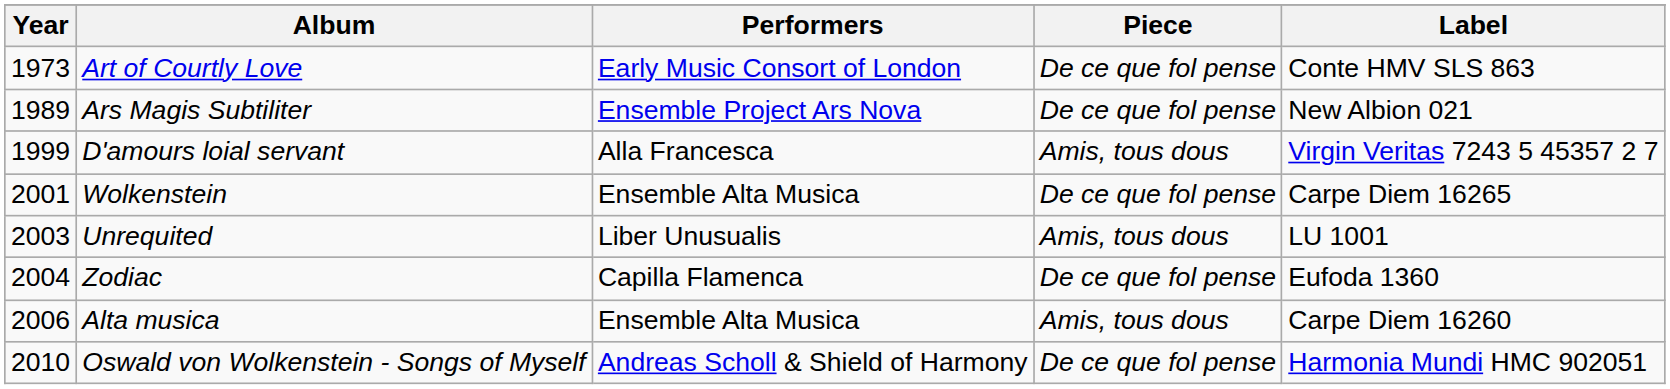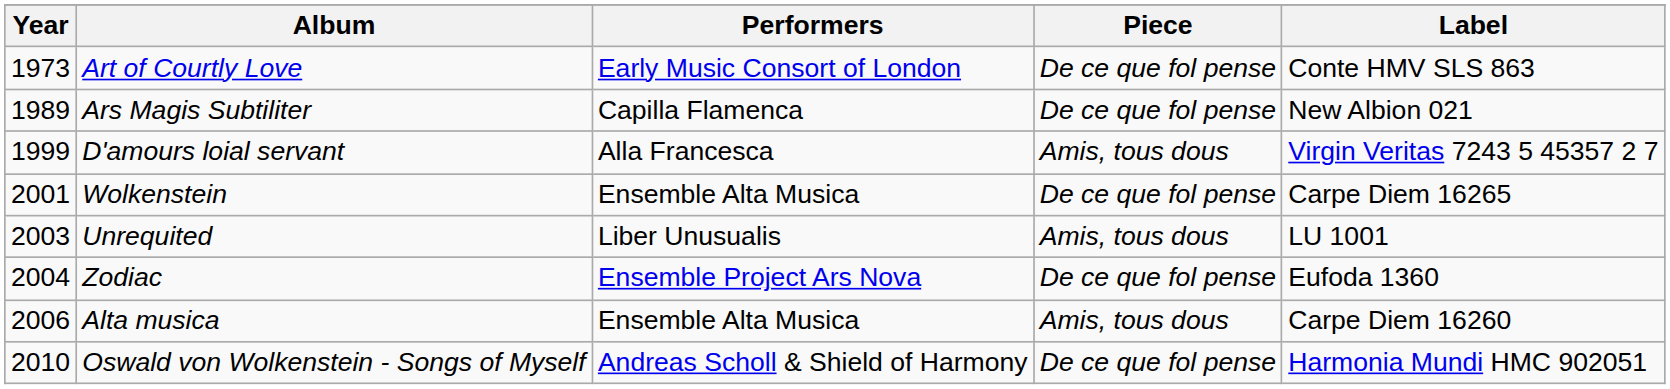 <table class = "wikitable sortable plainrowheaders">
 <tr>
 </tr>
 <tr>
 <th scope="col">Year</th>
 <th scope="col">Album</th>
 <th scope="col">Performers</th>
 <th scope="col">Piece</th>
 <th scope="col">Label</th>
 </tr>
 <tr>
 <td>1973</td>
 <td><em><a href='#'>Art of Courtly Love</a></em></td>
 <td><a href='#'>Early Music Consort of London</a></td>
 <td><em>De ce que fol pense</em></td>
 <td>Conte HMV SLS 863</td>
 </tr>
 <tr>
 <td>1989</td>
 <td><em>Ars Magis Subtiliter</em></td>
-<td><a href='#'>Ensemble Project Ars Nova</a></td>
+<td>Capilla Flamenca</td>
 <td><em>De ce que fol pense</em></td>
 <td>New Albion 021</td>
 </tr>
 <tr>
 <td>1999</td>
 <td><em>D'amours loial servant</em></td>
 <td>Alla Francesca</td>
 <td><em>Amis, tous dous</em></td>
 <td><a href='#'>Virgin Veritas</a> 7243 5 45357 2 7</td>
 </tr>
 <tr>
 <td>2001</td>
 <td><em>Wolkenstein</em></td>
 <td>Ensemble Alta Musica</td>
 <td><em>De ce que fol pense</em></td>
 <td>Carpe Diem 16265</td>
 </tr>
 <tr>
 <td>2003</td>
 <td><em>Unrequited</em></td>
 <td>Liber Unusualis</td>
 <td><em>Amis, tous dous</em></td>
 <td>LU 1001</td>
 </tr>
 <tr>
 <td>2004</td>
 <td><em>Zodiac</em></td>
-<td>Capilla Flamenca</td>
+<td><a href='#'>Ensemble Project Ars Nova</a></td>
 <td><em>De ce que fol pense</em></td>
 <td>Eufoda 1360</td>
 </tr>
 <tr>
 <td>2006</td>
 <td><em>Alta musica</em></td>
 <td>Ensemble Alta Musica</td>
 <td><em>Amis, tous dous</em></td>
 <td>Carpe Diem 16260</td>
 </tr>
 <tr>
 <td>2010</td>
 <td><em>Oswald von Wolkenstein - Songs of Myself</em></td>
 <td><a href='#'>Andreas Scholl</a> & Shield of Harmony</td>
 <td><em>De ce que fol pense</em></td>
 <td><a href='#'>Harmonia Mundi</a> HMC 902051</td>
 </tr>
 </table>
